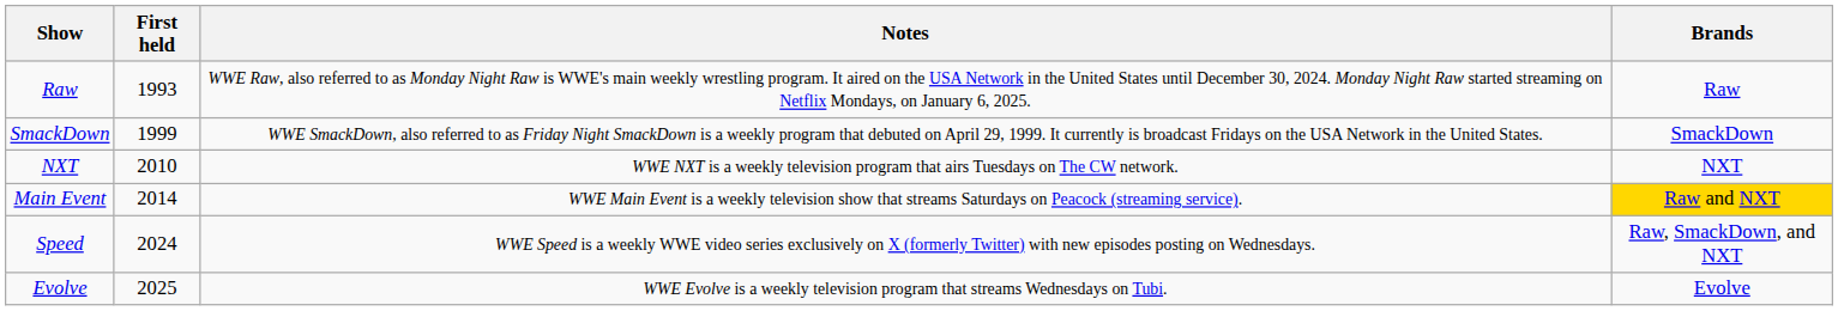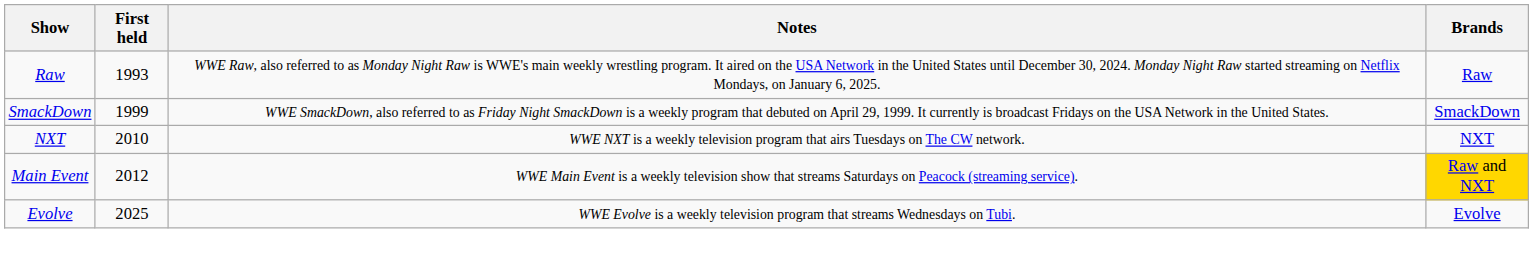 <table class="wikitable sortable" style="font-size:85%; text-align:center;">
 <tr>
 <th>Show</th>
 <th>First held</th>
 <th>Notes</th>
 <th>Brands</th>
 </tr>
 <tr>
 <td><em><a href='#'>Raw</a></em></td>
 <td>1993</td>
 <td><small><em>WWE Raw</em>, also referred to as <em>Monday Night Raw</em> is WWE's main weekly wrestling program. It aired on the <a href='#'>USA Network</a> in the United States until December 30, 2024. <em>Monday Night Raw</em> started streaming on <a href='#'>Netflix</a> Mondays, on January 6, 2025.</small></td>
 <td><a href='#'>Raw</a></td>
 </tr>
 <tr>
 <td><em><a href='#'>SmackDown</a></em></td>
 <td>1999</td>
 <td><small><em>WWE SmackDown</em>, also referred to as <em>Friday Night SmackDown</em> is a weekly program that debuted on April 29, 1999. It currently is broadcast Fridays on the USA Network in the United States.</small></td>
 <td><a href='#'>SmackDown</a></td>
 </tr>
 <tr>
 <td><em><a href='#'>NXT</a></em></td>
 <td>2010</td>
 <td><small><em>WWE NXT</em> is a weekly television program that airs Tuesdays on <a href='#'>The CW</a> network.</small></td>
 <td><a href='#'>NXT</a></td>
 </tr>
 <tr>
 <td><em><a href='#'>Main Event</a></em></td>
-<td>2014</td>
+<td>2012</td>
 <td><small><em>WWE Main Event</em> is a weekly television show that streams Saturdays on <a href='#'>Peacock (streaming service)</a>.</small></td>
 <td style="background: gold;"><a href='#'>Raw</a> and <a href='#'>NXT</a></td>
-</tr>
-<tr>
-<td><em><a href='#'>Speed</a></em></td>
-<td>2024</td>
-<td><small><em>WWE Speed</em> is a weekly WWE video series exclusively on <a href='#'>X (formerly Twitter)</a> with new episodes posting on Wednesdays.</small></td>
-<td><a href='#'>Raw</a>, <a href='#'>SmackDown</a>, and <a href='#'>NXT</a></td>
 </tr>
 <tr>
 <td><em><a href='#'>Evolve</a></em></td>
 <td>2025</td>
 <td><small><em>WWE Evolve</em> is a weekly television program that streams Wednesdays on <a href='#'>Tubi</a>.</small></td>
 <td><a href='#'>Evolve</a></td>
 </tr>
 </table>
